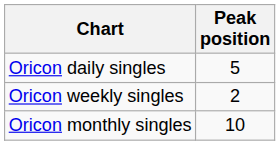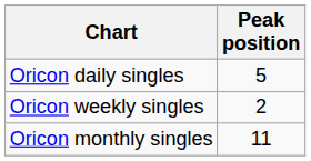 <table class="wikitable">
 <tr>
 <th>Chart</th>
 <th>Peak<br>position</th>
 </tr>
 <tr>
 <td><a href='#'>Oricon</a> daily singles</td>
 <td style="text-align:center;">5</td>
 </tr>
 <tr>
 <td><a href='#'>Oricon</a> weekly singles</td>
 <td style="text-align:center;">2</td>
 </tr>
 <tr>
 <td><a href='#'>Oricon</a> monthly singles</td>
-<td style="text-align:center;">10</td>
+<td style="text-align:center;">11</td>
 </tr>
 </table>
